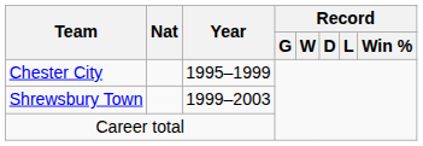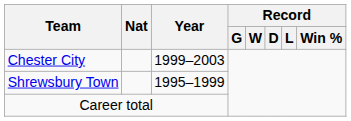 <table class="wikitable" style="text-align: center">
 <tr>
 <th rowspan=2>Team</th>
 <th rowspan=2>Nat</th>
 <th rowspan=2>Year</th>
 <th colspan=5>Record</th>
 </tr>
 <tr>
 <th>G</th>
 <th>W</th>
 <th>D</th>
 <th>L</th>
 <th>Win %</th>
 </tr>
 <tr>
 <td style="text-align:left;"><a href='#'>Chester City</a></td>
 <td></td>
-<td>1995–1999<br></td>
+<td>1999–2003<br></td>
 </tr>
 <tr>
 <td style="text-align:left;"><a href='#'>Shrewsbury Town</a></td>
 <td></td>
-<td>1999–2003<br></td>
+<td>1995–1999<br></td>
 </tr>
 <tr>
 <td colspan="3">Career total<br></td>
 </tr>
 </table>
